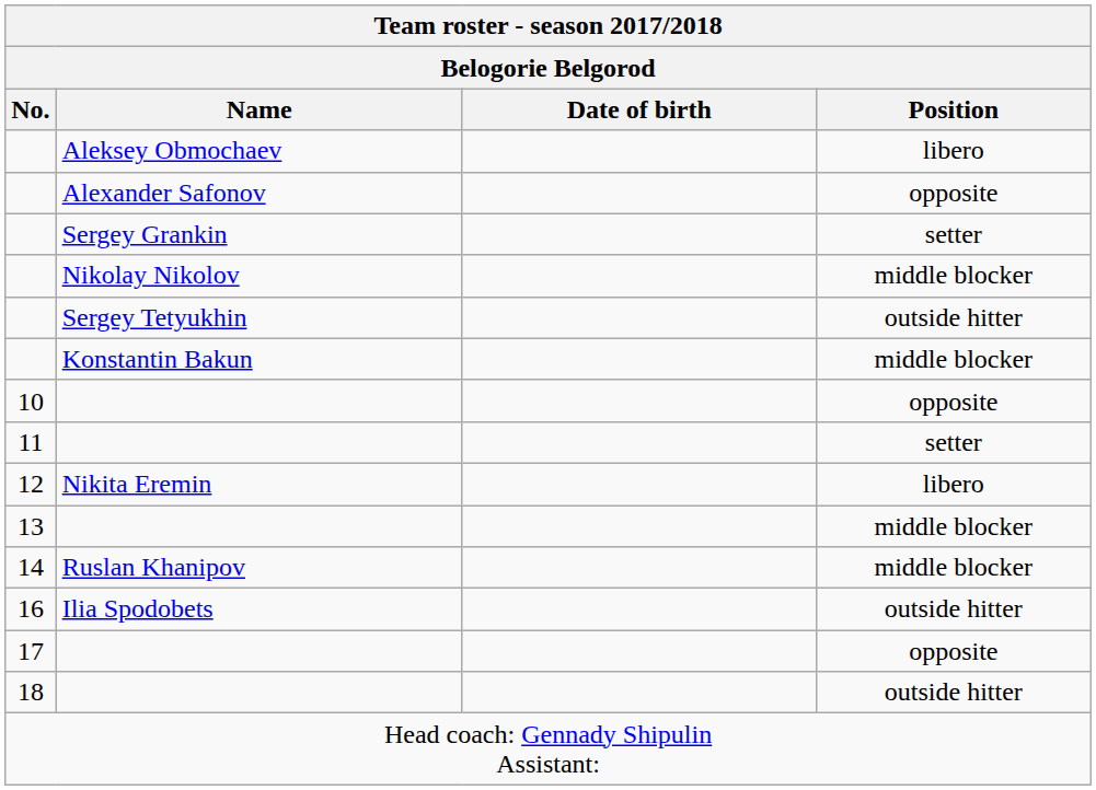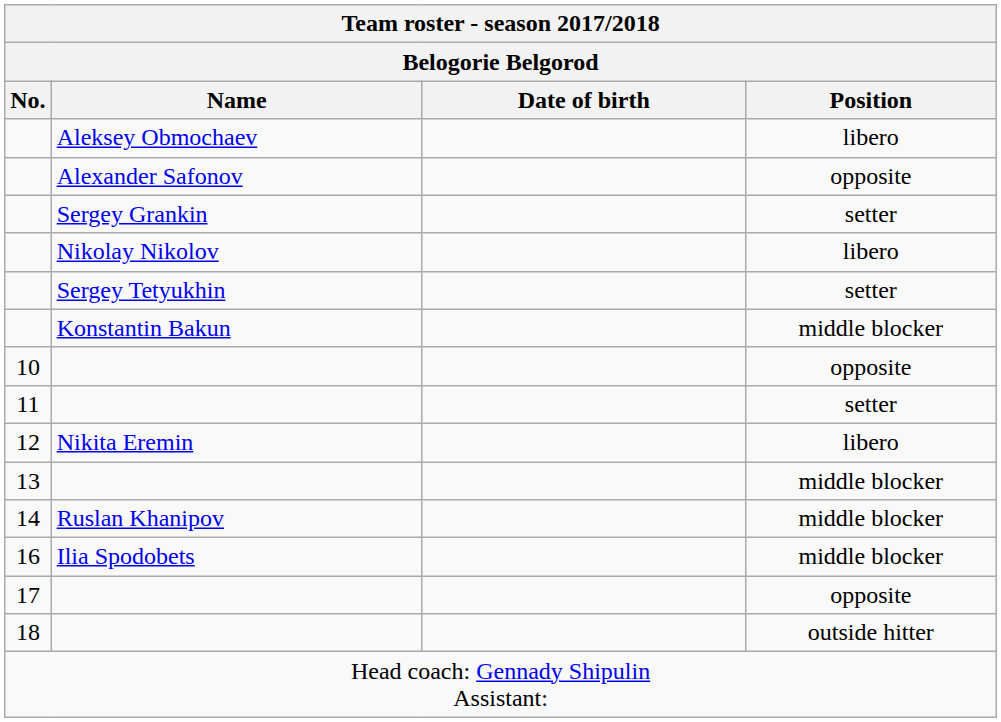 <table class="wikitable collapsible collapsed sortable" style="font-size:100%; text-align:center;">
 <tr>
 <th colspan=6>Team roster - season 2017/2018</th>
 </tr>
 <tr>
 <th colspan=6>Belogorie Belgorod</th>
 </tr>
 <tr>
 <th>No.</th>
 <th style="width:15em">Name</th>
 <th style="width:13em">Date of birth</th>
 <th style="width:10em">Position</th>
 </tr>
 <tr>
 <td></td>
 <td align=left> <a href='#'>Aleksey Obmochaev</a></td>
 <td align=right></td>
 <td>libero</td>
 </tr>
 <tr>
 <td></td>
 <td align=left> <a href='#'>Alexander Safonov</a></td>
 <td align=right></td>
 <td>opposite</td>
 </tr>
 <tr>
 <td></td>
 <td align=left> <a href='#'>Sergey Grankin</a></td>
 <td align=right></td>
 <td>setter</td>
 </tr>
 <tr>
 <td></td>
 <td align=left> <a href='#'>Nikolay Nikolov</a></td>
 <td align=right></td>
-<td>middle blocker</td>
+<td>libero</td>
 </tr>
 <tr>
 <td></td>
 <td align=left> <a href='#'>Sergey Tetyukhin</a></td>
 <td align=right></td>
-<td>outside hitter</td>
+<td>setter</td>
 </tr>
 <tr>
 <td></td>
 <td align=left> <a href='#'>Konstantin Bakun</a></td>
 <td align=right></td>
 <td>middle blocker</td>
 </tr>
 <tr>
 <td>10</td>
 <td align=left> </td>
 <td align=right></td>
 <td>opposite</td>
 </tr>
 <tr>
 <td>11</td>
 <td align=left> </td>
 <td align=right></td>
 <td>setter</td>
 </tr>
 <tr>
 <td>12</td>
 <td align=left> <a href='#'>Nikita Eremin</a></td>
 <td align=right></td>
 <td>libero</td>
 </tr>
 <tr>
 <td>13</td>
 <td align=left> </td>
 <td align=right></td>
 <td>middle blocker</td>
 </tr>
 <tr>
 <td>14</td>
 <td align=left> <a href='#'>Ruslan Khanipov</a></td>
 <td align=right></td>
 <td>middle blocker</td>
 </tr>
 <tr>
 <td>16</td>
 <td align=left> <a href='#'>Ilia Spodobets</a></td>
 <td align=right></td>
-<td>outside hitter</td>
+<td>middle blocker</td>
 </tr>
 <tr>
 <td>17</td>
 <td align=left> </td>
 <td align=right></td>
 <td>opposite</td>
 </tr>
 <tr>
 <td>18</td>
 <td align=left> </td>
 <td align=right></td>
 <td>outside hitter</td>
 </tr>
 <tr>
 <td colspan=4>Head coach: <a href='#'>Gennady Shipulin</a><br>Assistant:</td>
 </tr>
 </table>
